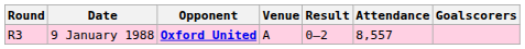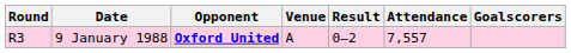 <table class="wikitable">
 <tr>
 <th>Round</th>
 <th>Date</th>
 <th>Opponent</th>
 <th>Venue</th>
 <th>Result</th>
 <th>Attendance</th>
 <th>Goalscorers</th>
 </tr>
 <tr style="background-color: #ffd0e3;">
 <td>R3</td>
 <td>9 January 1988</td>
 <td><strong><a href='#'>Oxford United</a></strong></td>
 <td>A</td>
 <td>0–2</td>
-<td>8,557</td>
+<td>7,557</td>
 <td></td>
 </tr>
 </table>
